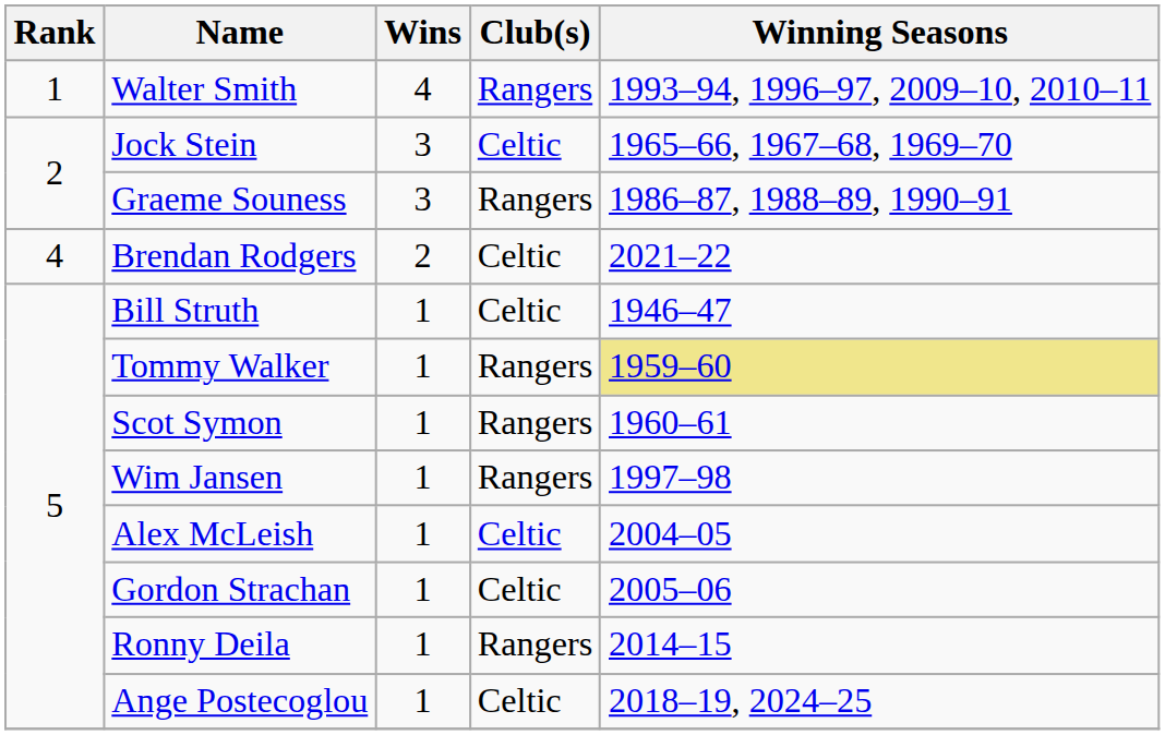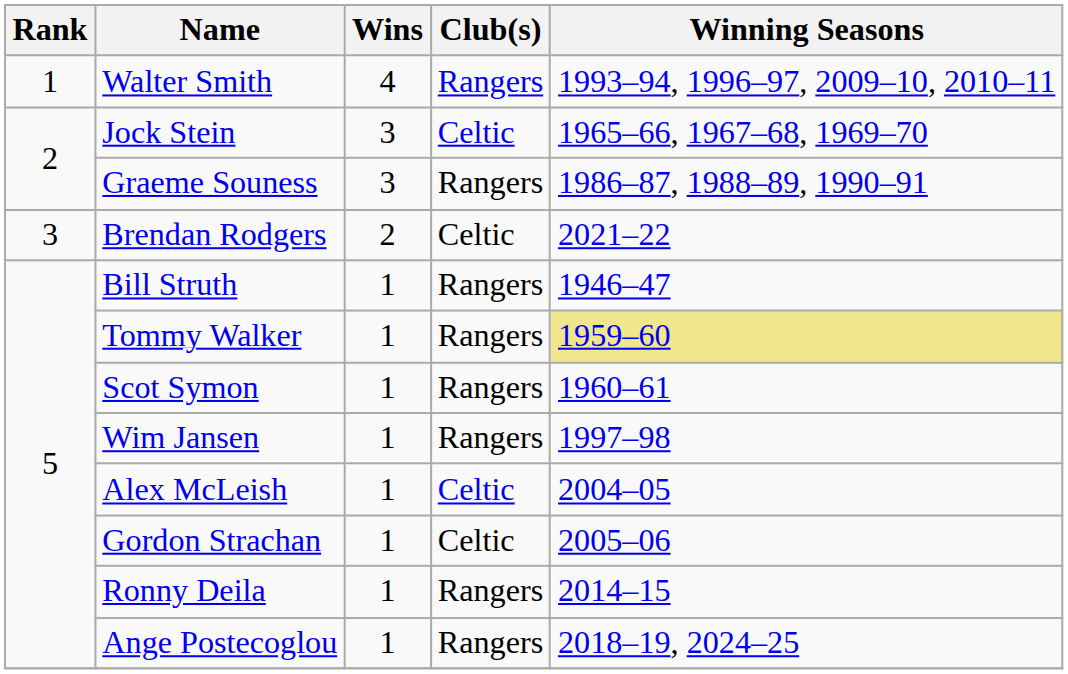 <table class="wikitable">
 <tr>
 <th>Rank</th>
 <th>Name</th>
 <th>Wins</th>
 <th>Club(s)</th>
 <th>Winning Seasons</th>
 </tr>
 <tr>
 <td style=text-align:center>1</td>
 <td><a href='#'>Walter Smith</a></td>
 <td style=text-align:center>4</td>
 <td><a href='#'>Rangers</a></td>
 <td><a href='#'>1993–94</a>, <a href='#'>1996–97</a>, <a href='#'>2009–10</a>, <a href='#'>2010–11</a></td>
 </tr>
 <tr>
 <td rowspan="2" style=text-align:center>2</td>
 <td><a href='#'>Jock Stein</a></td>
 <td style=text-align:center>3</td>
 <td><a href='#'>Celtic</a></td>
 <td><a href='#'>1965–66</a>, <a href='#'>1967–68</a>, <a href='#'>1969–70</a></td>
 </tr>
 <tr>
 <td><a href='#'>Graeme Souness</a></td>
 <td style=text-align:center>3</td>
 <td>Rangers</td>
 <td><a href='#'>1986–87</a>, <a href='#'>1988–89</a>, <a href='#'>1990–91</a></td>
 </tr>
 <tr>
-<td style=text-align:center>4</td>
+<td style=text-align:center>3</td>
 <td><a href='#'>Brendan Rodgers</a></td>
 <td style=text-align:center>2</td>
 <td>Celtic</td>
 <td><a href='#'>2021–22</a></td>
 </tr>
 <tr>
 <td rowspan="8" style=text-align:center>5</td>
 <td><a href='#'>Bill Struth</a></td>
 <td style=text-align:center>1</td>
-<td>Celtic</td>
+<td>Rangers</td>
 <td><a href='#'>1946–47</a></td>
 </tr>
 <tr>
 <td><a href='#'>Tommy Walker</a></td>
 <td style=text-align:center>1</td>
 <td>Rangers</td>
 <td style="background: khaki;"><a href='#'>1959–60</a></td>
 </tr>
 <tr>
 <td><a href='#'>Scot Symon</a></td>
 <td style=text-align:center>1</td>
 <td>Rangers</td>
 <td><a href='#'>1960–61</a></td>
 </tr>
 <tr>
 <td><a href='#'>Wim Jansen</a></td>
 <td style=text-align:center>1</td>
 <td>Rangers</td>
 <td><a href='#'>1997–98</a></td>
 </tr>
 <tr>
 <td><a href='#'>Alex McLeish</a></td>
 <td style=text-align:center>1</td>
 <td><a href='#'>Celtic</a></td>
 <td><a href='#'>2004–05</a></td>
 </tr>
 <tr>
 <td><a href='#'>Gordon Strachan</a></td>
 <td style=text-align:center>1</td>
 <td>Celtic</td>
 <td><a href='#'>2005–06</a></td>
 </tr>
 <tr>
 <td><a href='#'>Ronny Deila</a></td>
 <td style=text-align:center>1</td>
 <td>Rangers</td>
 <td><a href='#'>2014–15</a></td>
 </tr>
 <tr>
 <td><a href='#'>Ange Postecoglou</a></td>
 <td style=text-align:center>1</td>
-<td>Celtic</td>
+<td>Rangers</td>
 <td><a href='#'>2018–19</a>, <a href='#'>2024–25</a></td>
 </tr>
 <tr>
 </tr>
 </table>
